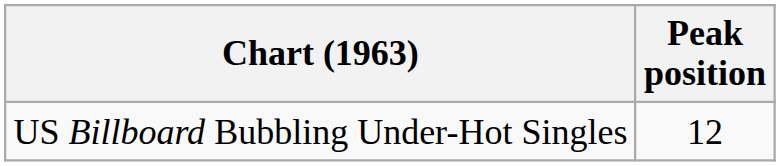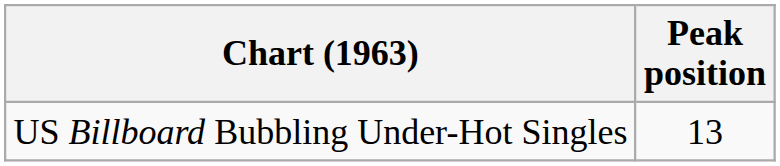 <table class="wikitable sortable">
 <tr>
 <th align="left">Chart (1963)</th>
 <th align="center">Peak<br>position</th>
 </tr>
 <tr>
 <td align="left">US <em>Billboard</em> Bubbling Under-Hot Singles</td>
-<td align="center">12</td>
+<td align="center">13</td>
 </tr>
 </table>
